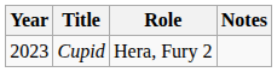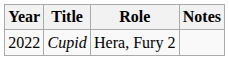 <table class="wikitable">
 <tr>
 <th>Year</th>
 <th>Title</th>
 <th>Role</th>
 <th>Notes</th>
 </tr>
 <tr>
-<td>2023</td>
+<td>2022</td>
 <td><em>Cupid</em></td>
 <td>Hera, Fury 2</td>
 <td></td>
 </tr>
 </table>
